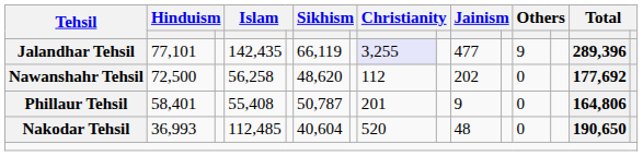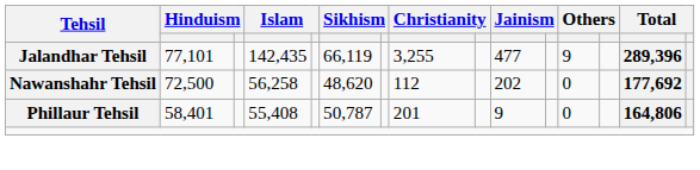 <table class="wikitable sortable">
 <tr>
 <th rowspan="2"><a href='#'>Tehsil</a></th>
 <th colspan="2"><a href='#'>Hinduism</a> </th>
 <th colspan="2"><a href='#'>Islam</a> </th>
 <th colspan="2"><a href='#'>Sikhism</a> </th>
 <th colspan="2"><a href='#'>Christianity</a> </th>
 <th colspan="2"><a href='#'>Jainism</a> </th>
 <th colspan="2">Others</th>
 <th colspan="2">Total</th>
 </tr>
 <tr>
 <th><a href='#'></a></th>
 <th></th>
 <th></th>
 <th></th>
 <th></th>
 <th></th>
 <th></th>
 <th></th>
 <th></th>
 <th></th>
 <th></th>
 <th></th>
 <th></th>
 <th></th>
 </tr>
 <tr>
 <th>Jalandhar Tehsil</th>
 <td>77,101</td>
 <td></td>
 <td>142,435</td>
 <td></td>
 <td>66,119</td>
 <td></td>
-<td style="background: lavender;">3,255</td>
+<td>3,255</td>
 <td></td>
 <td>477</td>
 <td></td>
 <td>9</td>
 <td></td>
 <th>289,396</th>
 <th></th>
 </tr>
 <tr>
 <th>Nawanshahr Tehsil</th>
 <td>72,500</td>
 <td></td>
 <td>56,258</td>
 <td></td>
 <td>48,620</td>
 <td></td>
 <td>112</td>
 <td></td>
 <td>202</td>
 <td></td>
 <td>0</td>
 <td></td>
 <th>177,692</th>
 <th></th>
 </tr>
 <tr>
 <th>Phillaur Tehsil</th>
 <td>58,401</td>
 <td></td>
 <td>55,408</td>
 <td></td>
 <td>50,787</td>
 <td></td>
 <td>201</td>
 <td></td>
 <td>9</td>
 <td></td>
 <td>0</td>
 <td></td>
 <th>164,806</th>
 <th></th>
 </tr>
-<tr>
-<th>Nakodar Tehsil</th>
-<td>36,993</td>
-<td></td>
-<td>112,485</td>
-<td></td>
-<td>40,604</td>
-<td></td>
-<td>520</td>
-<td></td>
-<td>48</td>
-<td></td>
-<td>0</td>
-<td></td>
-<th>190,650</th>
-<th></th>
-</tr>
 <tr class="sortbottom">
 <td colspan="15"></td>
 </tr>
 </table>
